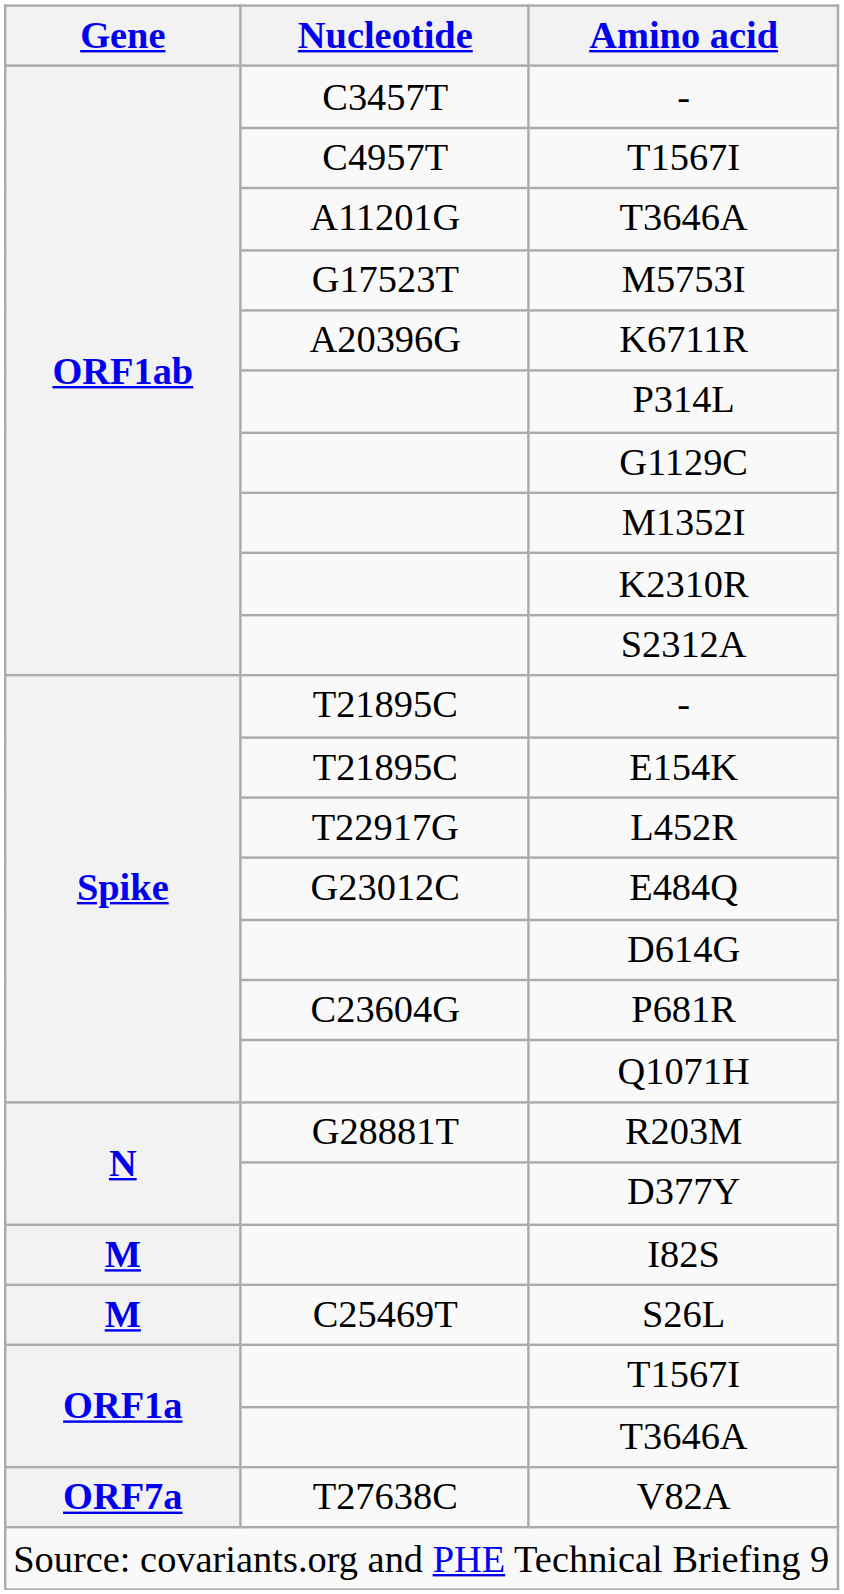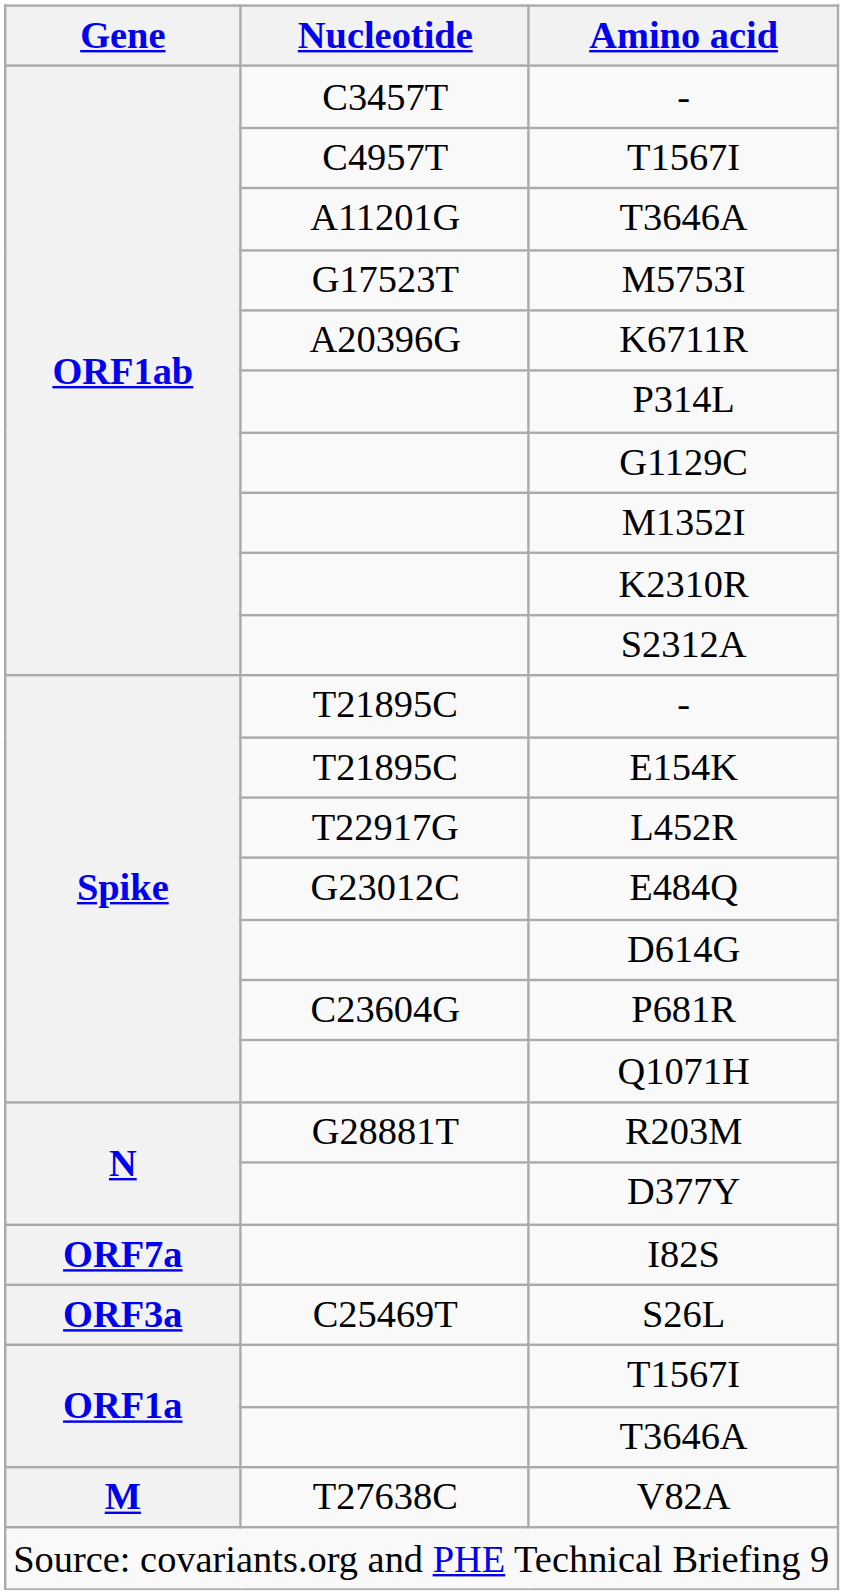 <table class="wikitable mw-collapsible autocollapse" align="right" style="text-align: center;">
 <tr>
 <th><a href='#'>Gene</a></th>
 <th><a href='#'>Nucleotide</a></th>
 <th><a href='#'>Amino acid</a></th>
 </tr>
 <tr>
 <th rowspan="10"><a href='#'>ORF1ab</a></th>
 <td>C3457T</td>
 <td>-</td>
 </tr>
 <tr>
 <td>C4957T</td>
 <td>T1567I</td>
 </tr>
 <tr>
 <td>A11201G</td>
 <td>T3646A</td>
 </tr>
 <tr>
 <td>G17523T</td>
 <td>M5753I</td>
 </tr>
 <tr>
 <td>A20396G</td>
 <td>K6711R</td>
 </tr>
 <tr>
 <td></td>
 <td>P314L</td>
 </tr>
 <tr>
 <td></td>
 <td>G1129C</td>
 </tr>
 <tr>
 <td></td>
 <td>M1352I</td>
 </tr>
 <tr>
 <td></td>
 <td>K2310R</td>
 </tr>
 <tr>
 <td></td>
 <td>S2312A</td>
 </tr>
 <tr>
 <th rowspan="7"><a href='#'>Spike</a></th>
 <td>T21895C</td>
 <td>-</td>
 </tr>
 <tr>
 <td>T21895C</td>
 <td>E154K</td>
 </tr>
 <tr>
 <td>T22917G</td>
 <td>L452R</td>
 </tr>
 <tr>
 <td>G23012C</td>
 <td>E484Q</td>
 </tr>
 <tr>
 <td></td>
 <td>D614G</td>
 </tr>
 <tr>
 <td>C23604G</td>
 <td>P681R</td>
 </tr>
 <tr>
 <td></td>
 <td>Q1071H</td>
 </tr>
 <tr>
 <th rowspan="2"><a href='#'>N</a></th>
 <td>G28881T</td>
 <td>R203M</td>
 </tr>
 <tr>
 <td></td>
 <td>D377Y</td>
 </tr>
 <tr>
-<th rowspan="1"><a href='#'>M</a></th>
+<th rowspan="1"><a href='#'>ORF7a</a></th>
 <td></td>
 <td>I82S</td>
 </tr>
 <tr>
-<th rowspan="1"><a href='#'>M</a></th>
+<th rowspan="1"><a href='#'>ORF3a</a></th>
 <td>C25469T</td>
 <td>S26L</td>
 </tr>
 <tr>
 <th rowspan="2"><a href='#'>ORF1a</a></th>
 <td></td>
 <td>T1567I</td>
 </tr>
 <tr>
 <td></td>
 <td>T3646A</td>
 </tr>
 <tr>
-<th rowspan="1"><a href='#'>ORF7a</a></th>
+<th rowspan="1"><a href='#'>M</a></th>
 <td>T27638C</td>
 <td>V82A</td>
 </tr>
 <tr style="text-align:left;" class="sortbottom">
 <td colspan="3">Source: covariants.org and <a href='#'>PHE</a> Technical Briefing 9</td>
 </tr>
 </table>
